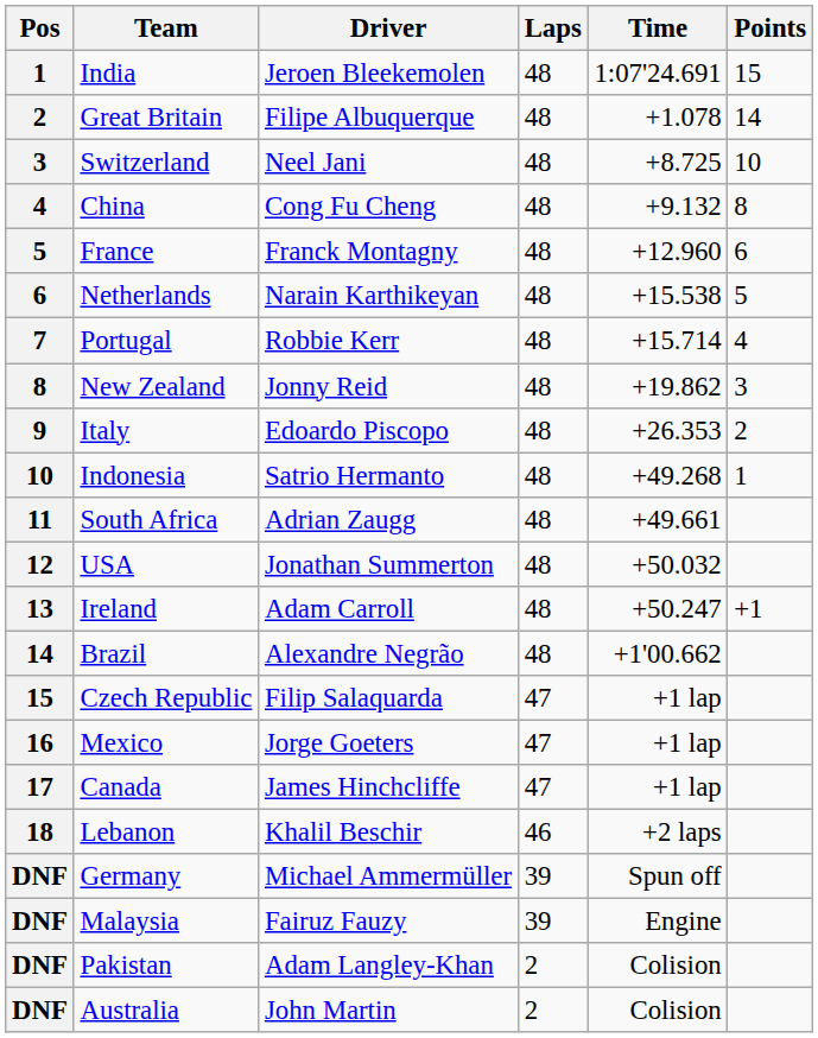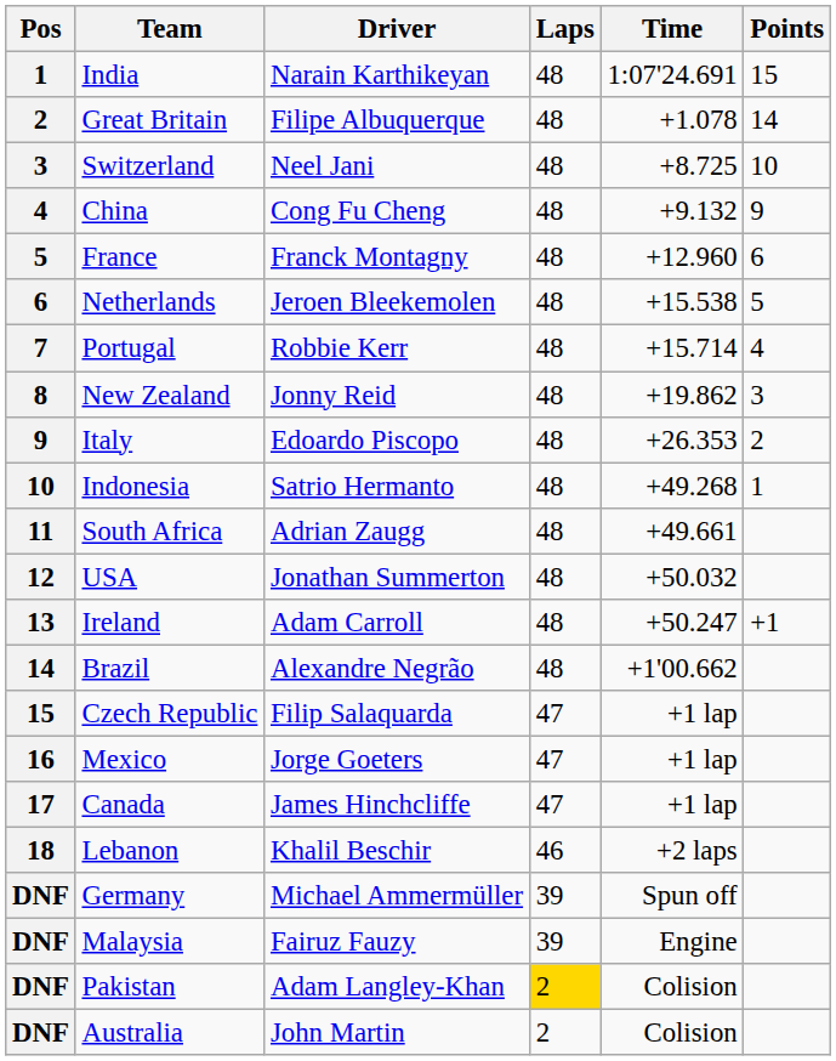 <table class="wikitable" style="font-size:95%">
 <tr>
 <th>Pos</th>
 <th>Team</th>
 <th>Driver</th>
 <th>Laps</th>
 <th>Time</th>
 <th>Points</th>
 </tr>
 <tr>
 <th>1</th>
 <td> <a href='#'>India</a></td>
-<td><a href='#'>Jeroen Bleekemolen</a></td>
+<td><a href='#'>Narain Karthikeyan</a></td>
 <td>48</td>
 <td>1:07'24.691</td>
 <td>15</td>
 </tr>
 <tr>
 <th>2</th>
 <td> <a href='#'>Great Britain</a></td>
 <td><a href='#'>Filipe Albuquerque</a></td>
 <td>48</td>
 <td align=right>+1.078</td>
 <td>14</td>
 </tr>
 <tr>
 <th>3</th>
 <td> <a href='#'>Switzerland</a></td>
 <td><a href='#'>Neel Jani</a></td>
 <td>48</td>
 <td align=right>+8.725</td>
 <td>10</td>
 </tr>
 <tr>
 <th>4</th>
 <td> <a href='#'>China</a></td>
 <td><a href='#'>Cong Fu Cheng</a></td>
 <td>48</td>
 <td align=right>+9.132</td>
-<td>8</td>
+<td>9</td>
 </tr>
 <tr>
 <th>5</th>
 <td> <a href='#'>France</a></td>
 <td><a href='#'>Franck Montagny</a></td>
 <td>48</td>
 <td align=right>+12.960</td>
 <td>6</td>
 </tr>
 <tr>
 <th>6</th>
 <td> <a href='#'>Netherlands</a></td>
-<td><a href='#'>Narain Karthikeyan</a></td>
+<td><a href='#'>Jeroen Bleekemolen</a></td>
 <td>48</td>
 <td align=right>+15.538</td>
 <td>5</td>
 </tr>
 <tr>
 <th>7</th>
 <td> <a href='#'>Portugal</a></td>
 <td><a href='#'>Robbie Kerr</a></td>
 <td>48</td>
 <td align=right>+15.714</td>
 <td>4</td>
 </tr>
 <tr>
 <th>8</th>
 <td> <a href='#'>New Zealand</a></td>
 <td><a href='#'>Jonny Reid</a></td>
 <td>48</td>
 <td align=right>+19.862</td>
 <td>3</td>
 </tr>
 <tr>
 <th>9</th>
 <td> <a href='#'>Italy</a></td>
 <td><a href='#'>Edoardo Piscopo</a></td>
 <td>48</td>
 <td align=right>+26.353</td>
 <td>2</td>
 </tr>
 <tr>
 <th>10</th>
 <td> <a href='#'>Indonesia</a></td>
 <td><a href='#'>Satrio Hermanto</a></td>
 <td>48</td>
 <td align=right>+49.268</td>
 <td>1</td>
 </tr>
 <tr>
 <th>11</th>
 <td> <a href='#'>South Africa</a></td>
 <td><a href='#'>Adrian Zaugg</a></td>
 <td>48</td>
 <td align=right>+49.661</td>
 <td></td>
 </tr>
 <tr>
 <th>12</th>
 <td> <a href='#'>USA</a></td>
 <td><a href='#'>Jonathan Summerton</a></td>
 <td>48</td>
 <td align=right>+50.032</td>
 <td></td>
 </tr>
 <tr>
 <th>13</th>
 <td> <a href='#'>Ireland</a></td>
 <td><a href='#'>Adam Carroll</a></td>
 <td>48</td>
 <td align=right>+50.247</td>
 <td>+1</td>
 </tr>
 <tr>
 <th>14</th>
 <td> <a href='#'>Brazil</a></td>
 <td><a href='#'>Alexandre Negrão</a></td>
 <td>48</td>
 <td align=right>+1'00.662</td>
 <td></td>
 </tr>
 <tr>
 <th>15</th>
 <td> <a href='#'>Czech Republic</a></td>
 <td><a href='#'>Filip Salaquarda</a></td>
 <td>47</td>
 <td align=right>+1 lap</td>
 <td></td>
 </tr>
 <tr>
 <th>16</th>
 <td> <a href='#'>Mexico</a></td>
 <td><a href='#'>Jorge Goeters</a></td>
 <td>47</td>
 <td align=right>+1 lap</td>
 <td></td>
 </tr>
 <tr>
 <th>17</th>
 <td> <a href='#'>Canada</a></td>
 <td><a href='#'>James Hinchcliffe</a></td>
 <td>47</td>
 <td align=right>+1 lap</td>
 <td></td>
 </tr>
 <tr>
 <th>18</th>
 <td> <a href='#'>Lebanon</a></td>
 <td><a href='#'>Khalil Beschir</a></td>
 <td>46</td>
 <td align=right>+2 laps</td>
 <td></td>
 </tr>
 <tr>
 <th>DNF</th>
 <td> <a href='#'>Germany</a></td>
 <td><a href='#'>Michael Ammermüller</a></td>
 <td>39</td>
 <td align=right>Spun off</td>
 <td></td>
 </tr>
 <tr>
 <th>DNF</th>
 <td> <a href='#'>Malaysia</a></td>
 <td><a href='#'>Fairuz Fauzy</a></td>
 <td>39</td>
 <td align=right>Engine</td>
 <td></td>
 </tr>
 <tr>
 <th>DNF</th>
 <td> <a href='#'>Pakistan</a></td>
 <td><a href='#'>Adam Langley-Khan</a></td>
-<td>2</td>
+<td style="background: gold;">2</td>
 <td align=right>Colision</td>
 <td></td>
 </tr>
 <tr>
 <th>DNF</th>
 <td> <a href='#'>Australia</a></td>
 <td><a href='#'>John Martin</a></td>
 <td>2</td>
 <td align=right>Colision</td>
 <td></td>
 </tr>
 </table>
